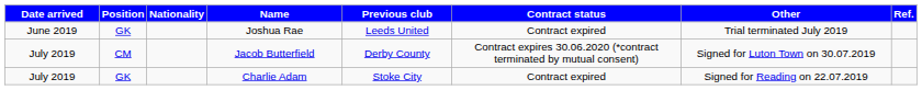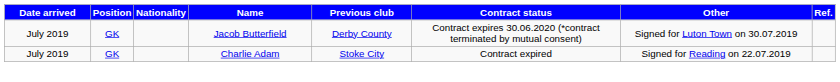 <table class="wikitable"  style="text-align:center; font-size:90%; ">
 <tr>
 <th style="background:#0000FF; color:white; width:120px;">Date arrived</th>
 <th style="background:#0000FF; color:white; width:50px;">Position</th>
 <th style="background:#0000FF; color:white; width:50px;">Nationality</th>
 <th style="background:#0000FF; color:white; width:175px;">Name</th>
 <th style="background:#0000FF; color:white; width:140px;">Previous club</th>
 <th style="background:#0000FF; color:white; width:300px;">Contract status</th>
 <th style="background:#0000FF; color:white; width:275px;">Other</th>
 <th style="background:#0000FF; color:white; width:25px;">Ref.</th>
 </tr>
 <tr>
-<td>June 2019</td>
+<td>July 2019</td>
 <td><a href='#'>GK</a></td>
-<td></td>
-<td>Joshua Rae</td>
-<td> <a href='#'>Leeds United</a></td>
-<td>Contract expired</td>
-<td>Trial terminated July 2019</td>
-<td></td>
-</tr>
-<tr>
-<td>July 2019</td>
-<td><a href='#'>CM</a></td>
 <td></td>
 <td><a href='#'>Jacob Butterfield</a></td>
 <td> <a href='#'>Derby County</a></td>
 <td>Contract expires 30.06.2020 (*contract terminated by mutual consent)</td>
 <td>Signed for  <a href='#'>Luton Town</a> on 30.07.2019</td>
 <td></td>
 </tr>
 <tr>
 <td>July 2019</td>
 <td><a href='#'>GK</a></td>
 <td></td>
 <td><a href='#'>Charlie Adam</a></td>
 <td> <a href='#'>Stoke City</a></td>
 <td>Contract expired</td>
 <td>Signed for  <a href='#'>Reading</a> on 22.07.2019</td>
 <td></td>
 </tr>
 </table>
